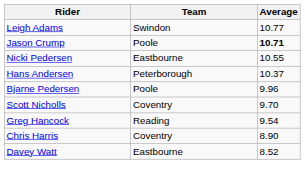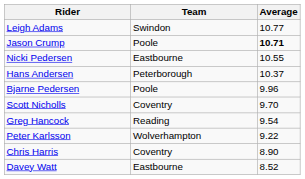 <table class="wikitable" style="font-size: 100%">
 <tr>
 <th width=200>Rider</th>
 <th width=200>Team</th>
 <th width=40>Average</th>
 </tr>
 <tr>
 <td align="left"> <a href='#'>Leigh Adams</a></td>
 <td>Swindon</td>
 <td>10.77</td>
 </tr>
 <tr>
 <td align="left"> <a href='#'>Jason Crump</a></td>
 <td>Poole</td>
 <td><strong>10.71</strong></td>
 </tr>
 <tr>
 <td align="left"> <a href='#'>Nicki Pedersen</a></td>
 <td>Eastbourne</td>
 <td>10.55</td>
 </tr>
 <tr>
 <td align="left"> <a href='#'>Hans Andersen</a></td>
 <td>Peterborough</td>
 <td>10.37</td>
 </tr>
 <tr>
 <td align="left"> <a href='#'>Bjarne Pedersen</a></td>
 <td>Poole</td>
 <td>9.96</td>
 </tr>
 <tr>
 <td align="left"> <a href='#'>Scott Nicholls</a></td>
 <td>Coventry</td>
 <td>9.70</td>
 </tr>
 <tr>
 <td align="left"> <a href='#'>Greg Hancock</a></td>
 <td>Reading</td>
 <td>9.54</td>
 </tr>
 <tr>
+<td align="left"> <a href='#'>Peter Karlsson</a></td>
+<td>Wolverhampton</td>
+<td>9.22</td>
+</tr>
+<tr>
 <td align="left"> <a href='#'>Chris Harris</a></td>
 <td>Coventry</td>
 <td>8.90</td>
 </tr>
 <tr>
 <td align="left"> <a href='#'>Davey Watt</a></td>
 <td>Eastbourne</td>
 <td>8.52</td>
 </tr>
 </table>
